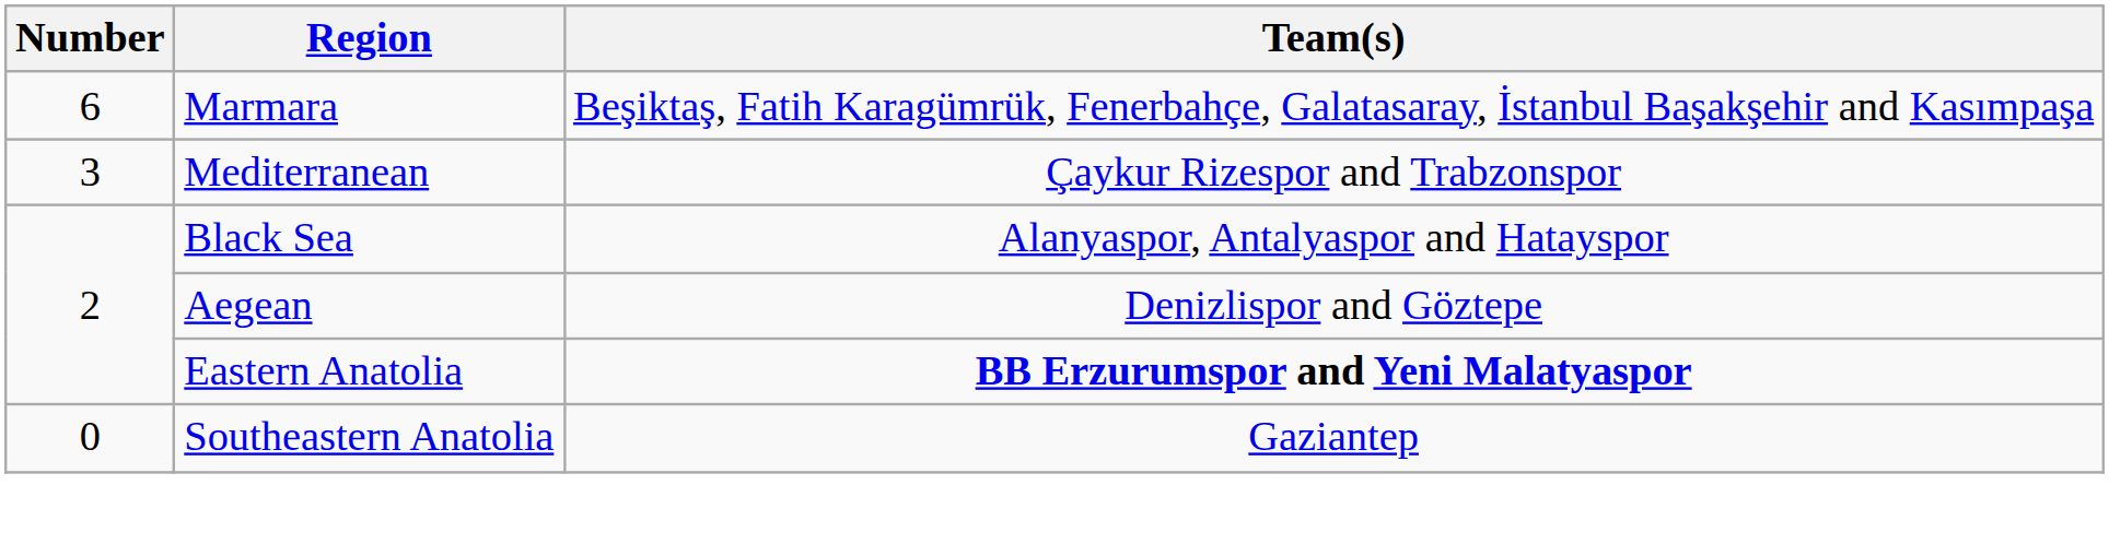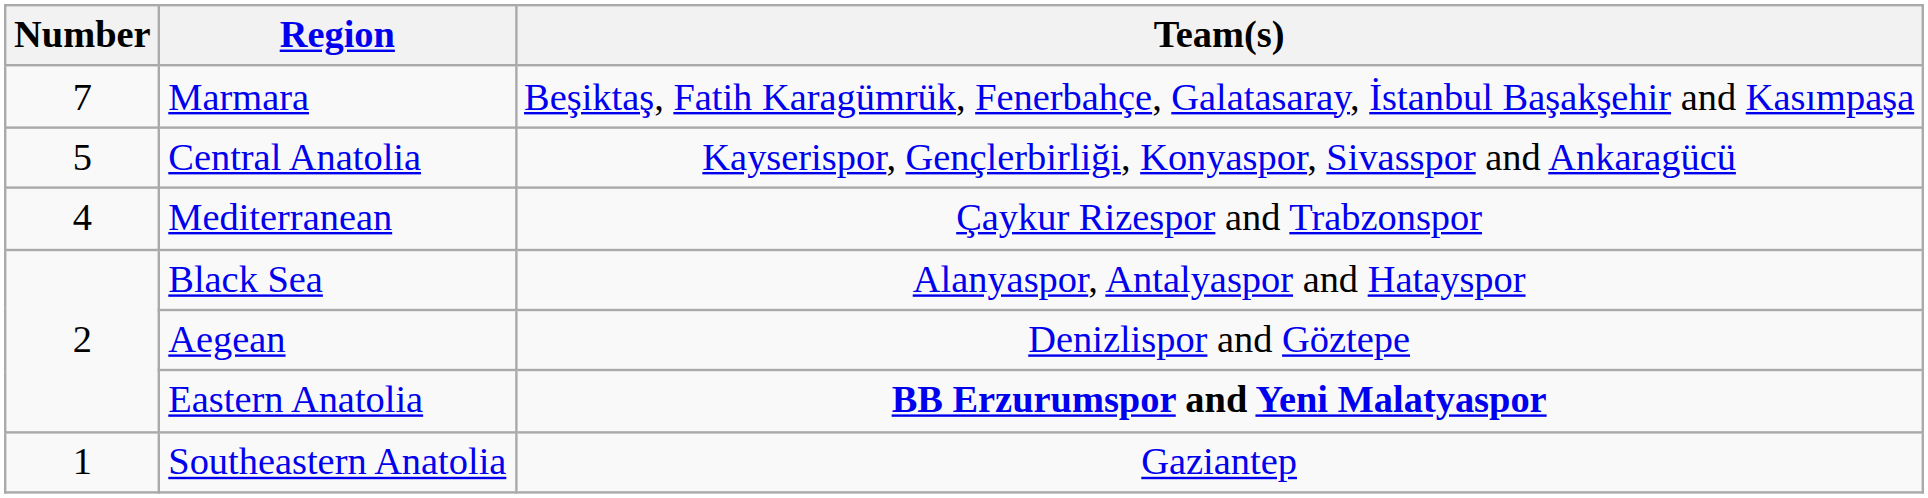 <table class="wikitable" style="text-align:center">
 <tr>
 <th>Number</th>
 <th><a href='#'>Region</a></th>
 <th>Team(s)</th>
 </tr>
 <tr>
-<td rowspan="1">6</td>
+<td rowspan="1">7</td>
 <td align="left"><a href='#'>Marmara</a></td>
 <td><a href='#'>Beşiktaş</a>, <a href='#'>Fatih Karagümrük</a>, <a href='#'>Fenerbahçe</a>, <a href='#'>Galatasaray</a>, <a href='#'>İstanbul Başakşehir</a> and <a href='#'>Kasımpaşa</a></td>
 </tr>
 <tr>
-<td rowspan="1">3</td>
+<td rowspan="1">5</td>
+<td align="left"><a href='#'>Central Anatolia</a></td>
+<td><a href='#'>Kayserispor</a>, <a href='#'>Gençlerbirliği</a>, <a href='#'>Konyaspor</a>, <a href='#'>Sivasspor</a> and <a href='#'>Ankaragücü</a></td>
+</tr>
+<tr>
+<td rowspan="1">4</td>
 <td align="left"><a href='#'>Mediterranean</a></td>
 <td><a href='#'>Çaykur Rizespor</a> and <a href='#'>Trabzonspor</a></td>
 </tr>
 <tr>
 <td rowspan="3">2</td>
 <td align="left"><a href='#'>Black Sea</a></td>
 <td><a href='#'>Alanyaspor</a>, <a href='#'>Antalyaspor</a> and <a href='#'>Hatayspor</a></td>
 </tr>
 <tr>
 <td align="left"><a href='#'>Aegean</a></td>
 <td><a href='#'>Denizlispor</a> and <a href='#'>Göztepe</a></td>
 </tr>
 <tr>
 <td align="left"><a href='#'>Eastern Anatolia</a></td>
 <td><strong><a href='#'>BB Erzurumspor</a> and <a href='#'>Yeni Malatyaspor</a></strong></td>
 </tr>
 <tr>
-<td rowspan="1">0</td>
+<td rowspan="1">1</td>
 <td align="left"><a href='#'>Southeastern Anatolia</a></td>
 <td><a href='#'>Gaziantep</a></td>
 </tr>
 </table>
